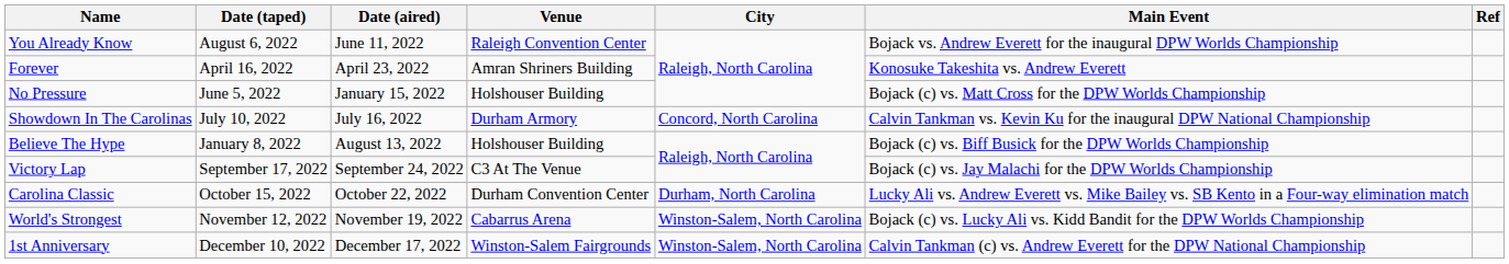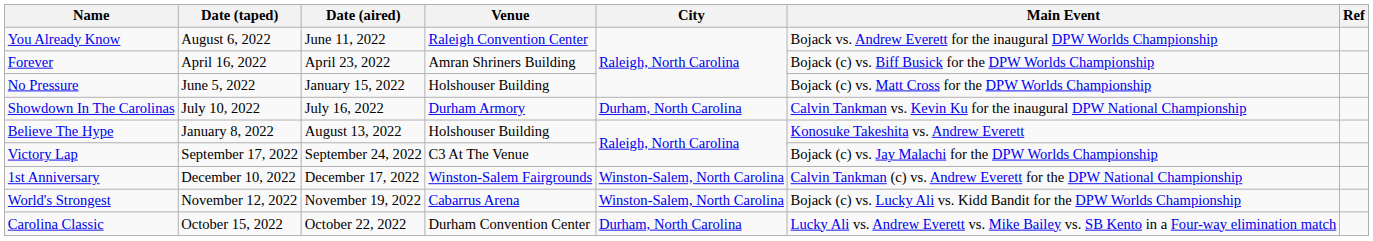 <table class="wikitable">
 <tr>
 <th>Name</th>
 <th>Date (taped)</th>
 <th>Date (aired)</th>
 <th>Venue</th>
 <th>City</th>
 <th>Main Event</th>
 <th>Ref</th>
 </tr>
 <tr>
 <td><a href='#'>You Already Know</a></td>
 <td>August 6, 2022</td>
 <td>June 11, 2022</td>
 <td><a href='#'>Raleigh Convention Center</a></td>
 <td rowspan="3"><a href='#'>Raleigh, North Carolina</a></td>
 <td>Bojack vs. <a href='#'>Andrew Everett</a> for the inaugural <a href='#'>DPW Worlds Championship</a></td>
 <td></td>
 </tr>
 <tr>
 <td><a href='#'>Forever</a></td>
 <td>April 16, 2022</td>
 <td>April 23, 2022</td>
 <td>Amran Shriners Building</td>
-<td><a href='#'>Konosuke Takeshita</a> vs. <a href='#'>Andrew Everett</a></td>
+<td>Bojack (c) vs. <a href='#'>Biff Busick</a> for the <a href='#'>DPW Worlds Championship</a></td>
 <td></td>
 </tr>
 <tr>
 <td><a href='#'>No Pressure</a></td>
 <td>June 5, 2022</td>
 <td>January 15, 2022</td>
 <td>Holshouser Building</td>
 <td>Bojack (c) vs. <a href='#'>Matt Cross</a> for the <a href='#'>DPW Worlds Championship</a></td>
 <td></td>
 </tr>
 <tr>
 <td><a href='#'>Showdown In The Carolinas</a></td>
 <td>July 10, 2022</td>
 <td>July 16, 2022</td>
 <td><a href='#'>Durham Armory</a></td>
-<td><a href='#'>Concord, North Carolina</a></td>
+<td><a href='#'>Durham, North Carolina</a></td>
 <td><a href='#'>Calvin Tankman</a> vs. <a href='#'>Kevin Ku</a> for the inaugural <a href='#'>DPW National Championship</a></td>
 <td></td>
 </tr>
 <tr>
 <td><a href='#'>Believe The Hype</a></td>
 <td>January 8, 2022</td>
 <td>August 13, 2022</td>
 <td>Holshouser Building</td>
 <td rowspan="2"><a href='#'>Raleigh, North Carolina</a></td>
-<td>Bojack (c) vs. <a href='#'>Biff Busick</a> for the <a href='#'>DPW Worlds Championship</a></td>
+<td><a href='#'>Konosuke Takeshita</a> vs. <a href='#'>Andrew Everett</a></td>
 <td></td>
 </tr>
 <tr>
 <td><a href='#'>Victory Lap</a></td>
 <td>September 17, 2022</td>
 <td>September 24, 2022</td>
 <td>C3 At The Venue</td>
 <td>Bojack (c) vs. <a href='#'>Jay Malachi</a> for the <a href='#'>DPW Worlds Championship</a></td>
 <td></td>
 </tr>
 <tr>
-<td><a href='#'>Carolina Classic</a></td>
-<td>October 15, 2022</td>
-<td>October 22, 2022</td>
-<td>Durham Convention Center</td>
-<td><a href='#'>Durham, North Carolina</a></td>
-<td><a href='#'>Lucky Ali</a> vs. <a href='#'>Andrew Everett</a> vs. <a href='#'>Mike Bailey</a> vs. <a href='#'>SB Kento</a> in a <a href='#'>Four-way elimination match</a></td>
+<td><a href='#'>1st Anniversary</a></td>
+<td>December 10, 2022</td>
+<td>December 17, 2022</td>
+<td><a href='#'>Winston-Salem Fairgrounds</a></td>
+<td><a href='#'>Winston-Salem, North Carolina</a></td>
+<td><a href='#'>Calvin Tankman</a> (c) vs. <a href='#'>Andrew Everett</a> for the <a href='#'>DPW National Championship</a></td>
 <td></td>
 </tr>
 <tr>
 <td><a href='#'>World's Strongest</a></td>
 <td>November 12, 2022</td>
 <td>November 19, 2022</td>
 <td><a href='#'>Cabarrus Arena</a></td>
 <td><a href='#'>Winston-Salem, North Carolina</a></td>
 <td>Bojack (c) vs. <a href='#'>Lucky Ali</a> vs. Kidd Bandit for the <a href='#'>DPW Worlds Championship</a></td>
 <td></td>
 </tr>
 <tr>
-<td><a href='#'>1st Anniversary</a></td>
-<td>December 10, 2022</td>
-<td>December 17, 2022</td>
-<td><a href='#'>Winston-Salem Fairgrounds</a></td>
-<td><a href='#'>Winston-Salem, North Carolina</a></td>
-<td><a href='#'>Calvin Tankman</a> (c) vs. <a href='#'>Andrew Everett</a> for the <a href='#'>DPW National Championship</a></td>
+<td><a href='#'>Carolina Classic</a></td>
+<td>October 15, 2022</td>
+<td>October 22, 2022</td>
+<td>Durham Convention Center</td>
+<td><a href='#'>Durham, North Carolina</a></td>
+<td><a href='#'>Lucky Ali</a> vs. <a href='#'>Andrew Everett</a> vs. <a href='#'>Mike Bailey</a> vs. <a href='#'>SB Kento</a> in a <a href='#'>Four-way elimination match</a></td>
 <td></td>
 </tr>
 </table>
